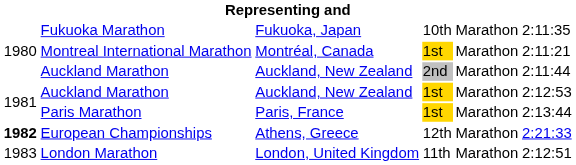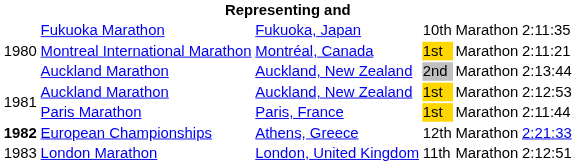 <table>
 <tr>
 <th colspan="6">Representing  and </th>
 </tr>
 <tr>
 <td rowspan=3>1980</td>
 <td><a href='#'>Fukuoka Marathon</a></td>
 <td><a href='#'>Fukuoka, Japan</a></td>
 <td>10th</td>
 <td>Marathon</td>
 <td>2:11:35</td>
 </tr>
 <tr>
 <td><a href='#'>Montreal International Marathon</a></td>
 <td><a href='#'>Montréal, Canada</a></td>
 <td bgcolor="gold">1st</td>
 <td>Marathon</td>
 <td>2:11:21</td>
 </tr>
 <tr>
 <td><a href='#'>Auckland Marathon</a></td>
 <td><a href='#'>Auckland, New Zealand</a></td>
 <td bgcolor="silver">2nd</td>
 <td>Marathon</td>
-<td>2:11:44</td>
+<td>2:13:44</td>
 </tr>
 <tr>
 <td rowspan=2>1981</td>
 <td><a href='#'>Auckland Marathon</a></td>
 <td><a href='#'>Auckland, New Zealand</a></td>
 <td bgcolor="gold">1st</td>
 <td>Marathon</td>
 <td>2:12:53</td>
 </tr>
 <tr>
 <td><a href='#'>Paris Marathon</a></td>
 <td><a href='#'>Paris, France</a></td>
 <td bgcolor="gold">1st</td>
 <td>Marathon</td>
-<td>2:13:44</td>
+<td>2:11:44</td>
 </tr>
 <tr>
 <td><strong>1982</strong></td>
 <td><a href='#'>European Championships</a></td>
 <td><a href='#'>Athens, Greece</a></td>
 <td>12th</td>
 <td>Marathon</td>
 <td><a href='#'>2:21:33</a></td>
 </tr>
 <tr>
 <td>1983</td>
 <td><a href='#'>London Marathon</a></td>
 <td><a href='#'>London, United Kingdom</a></td>
 <td>11th</td>
 <td>Marathon</td>
 <td>2:12:51</td>
 </tr>
 </table>
